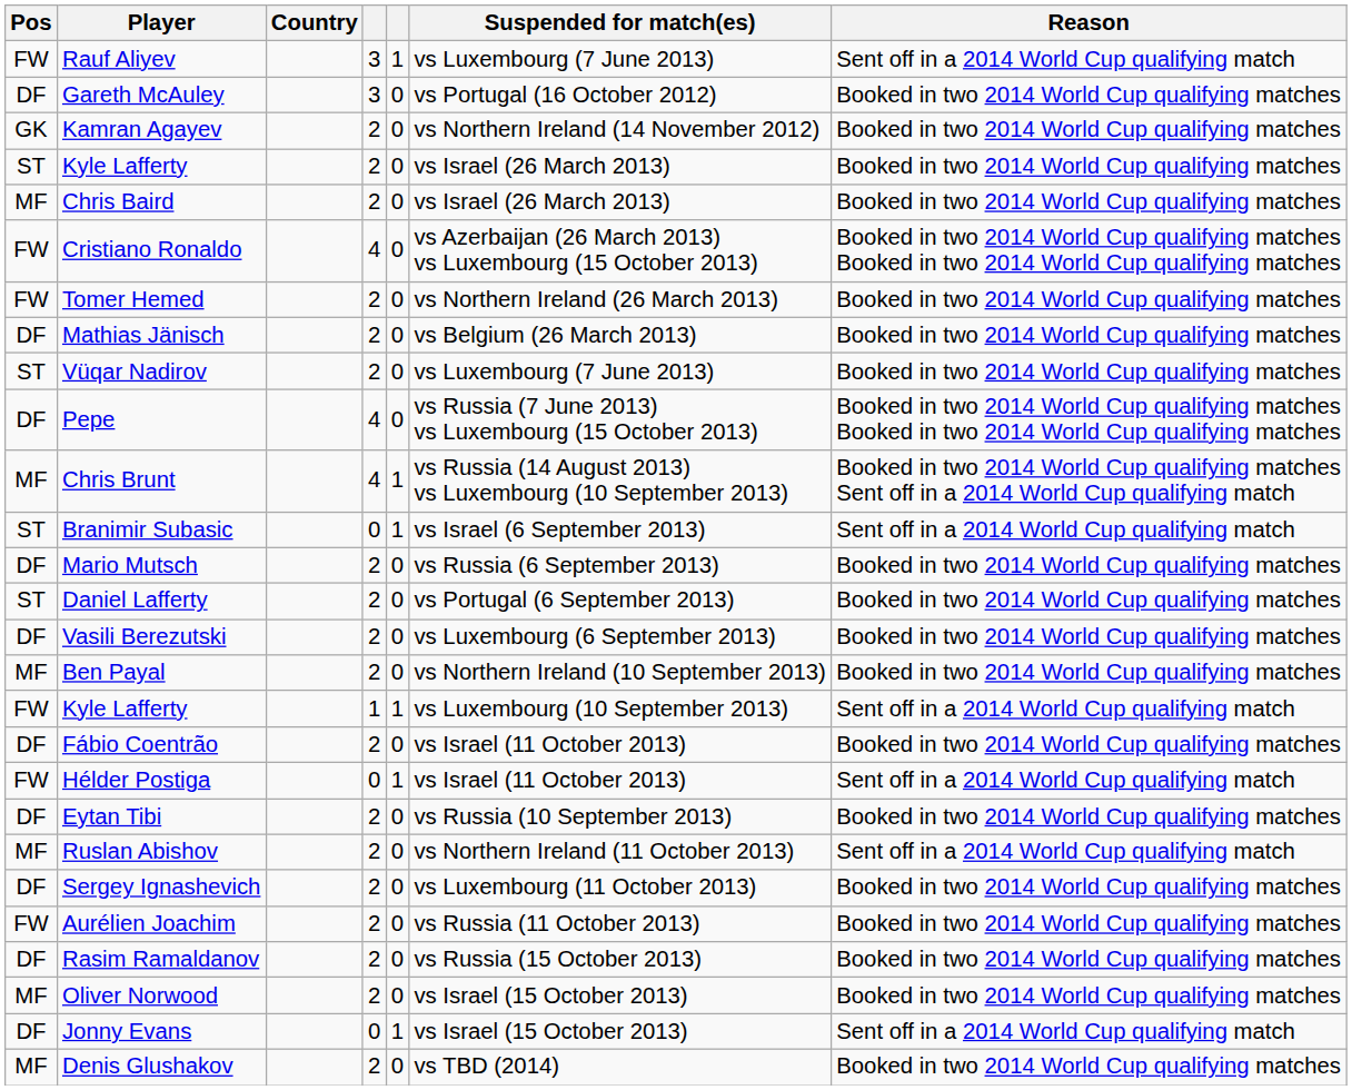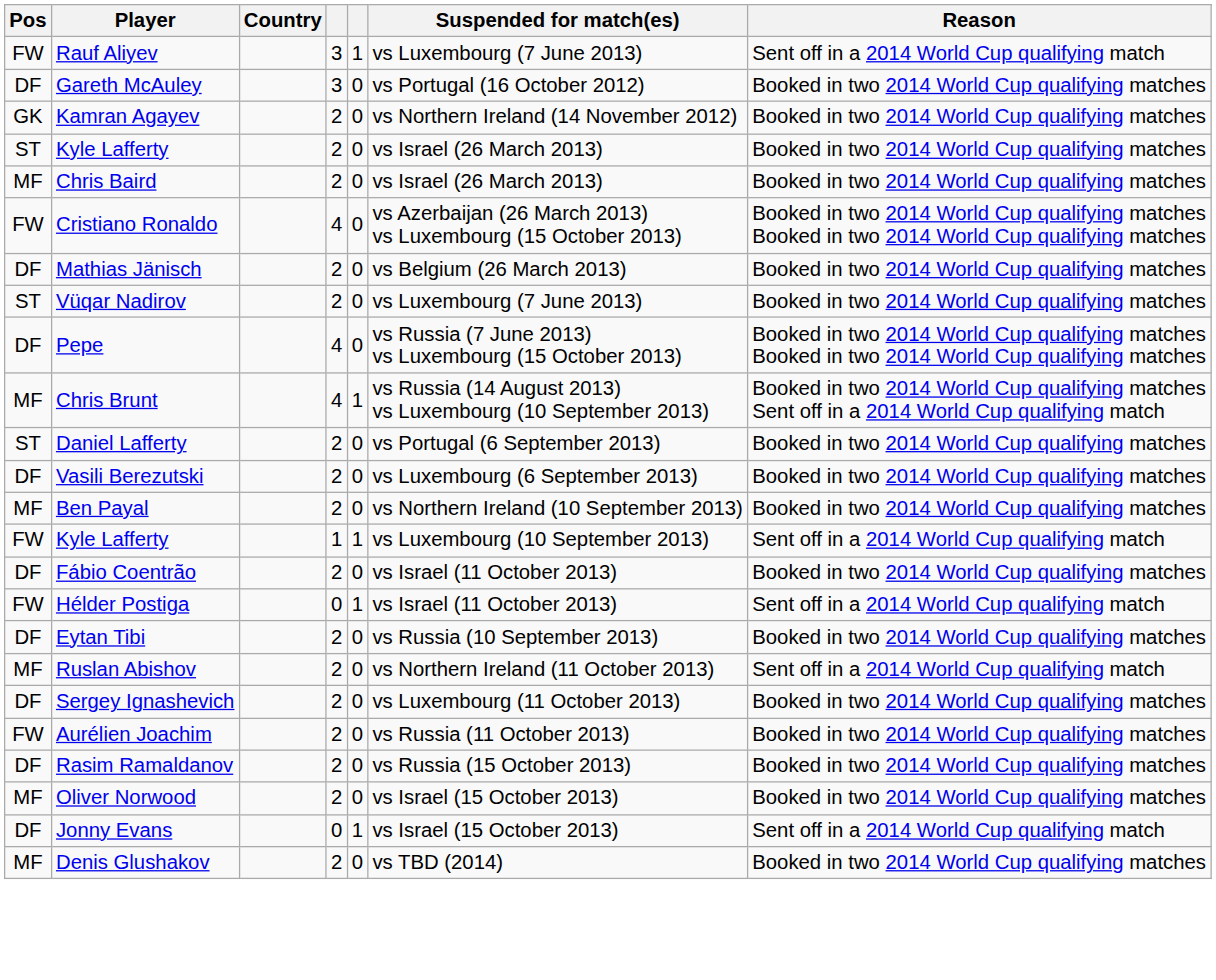 <table class="wikitable" style="text-align: center;">
 <tr>
 <th>Pos</th>
 <th>Player</th>
 <th>Country</th>
 <th></th>
 <th></th>
 <th>Suspended for match(es)</th>
 <th>Reason</th>
 </tr>
 <tr>
 <td>FW</td>
 <td align="left"><a href='#'>Rauf Aliyev</a></td>
 <td align="left"></td>
 <td>3</td>
 <td>1</td>
 <td align="left">vs Luxembourg (7 June 2013)</td>
 <td align="left">Sent off in a <a href='#'>2014 World Cup qualifying</a> match</td>
 </tr>
 <tr>
 <td>DF</td>
 <td align="left"><a href='#'>Gareth McAuley</a></td>
 <td align="left"></td>
 <td>3</td>
 <td>0</td>
 <td align="left">vs Portugal (16 October 2012)</td>
 <td align="left">Booked in two <a href='#'>2014 World Cup qualifying</a> matches</td>
 </tr>
 <tr>
 <td>GK</td>
 <td align="left"><a href='#'>Kamran Agayev</a></td>
 <td align="left"></td>
 <td>2</td>
 <td>0</td>
 <td align="left">vs Northern Ireland (14 November 2012)</td>
 <td align="left">Booked in two <a href='#'>2014 World Cup qualifying</a> matches</td>
 </tr>
 <tr>
 <td>ST</td>
 <td align="left"><a href='#'>Kyle Lafferty</a></td>
 <td align="left"></td>
 <td>2</td>
 <td>0</td>
 <td align="left">vs Israel (26 March 2013)</td>
 <td align="left">Booked in two <a href='#'>2014 World Cup qualifying</a> matches</td>
 </tr>
 <tr>
 <td>MF</td>
 <td align="left"><a href='#'>Chris Baird</a></td>
 <td align="left"></td>
 <td>2</td>
 <td>0</td>
 <td align="left">vs Israel (26 March 2013)</td>
 <td align="left">Booked in two <a href='#'>2014 World Cup qualifying</a> matches</td>
 </tr>
 <tr>
 <td>FW</td>
 <td align="left"><a href='#'>Cristiano Ronaldo</a></td>
 <td align="left"></td>
 <td>4</td>
 <td>0</td>
 <td align="left">vs Azerbaijan (26 March 2013)<br>vs Luxembourg (15 October 2013)</td>
 <td align="left">Booked in two <a href='#'>2014 World Cup qualifying</a> matches<br>Booked in two <a href='#'>2014 World Cup qualifying</a> matches</td>
 </tr>
 <tr>
-<td>FW</td>
-<td align="left"><a href='#'>Tomer Hemed</a></td>
-<td align="left"></td>
-<td>2</td>
-<td>0</td>
-<td align="left">vs Northern Ireland (26 March 2013)</td>
-<td align="left">Booked in two <a href='#'>2014 World Cup qualifying</a> matches</td>
-</tr>
-<tr>
 <td>DF</td>
 <td align="left"><a href='#'>Mathias Jänisch</a></td>
 <td align="left"></td>
 <td>2</td>
 <td>0</td>
 <td align="left">vs Belgium (26 March 2013)</td>
 <td align="left">Booked in two <a href='#'>2014 World Cup qualifying</a> matches</td>
 </tr>
 <tr>
 <td>ST</td>
 <td align="left"><a href='#'>Vüqar Nadirov</a></td>
 <td align="left"></td>
 <td>2</td>
 <td>0</td>
 <td align="left">vs Luxembourg (7 June 2013)</td>
 <td align="left">Booked in two <a href='#'>2014 World Cup qualifying</a> matches</td>
 </tr>
 <tr>
 <td>DF</td>
 <td align="left"><a href='#'>Pepe</a></td>
 <td align="left"></td>
 <td>4</td>
 <td>0</td>
 <td align="left">vs Russia (7 June 2013)<br>vs Luxembourg (15 October 2013)</td>
 <td align="left">Booked in two <a href='#'>2014 World Cup qualifying</a> matches<br>Booked in two <a href='#'>2014 World Cup qualifying</a> matches</td>
 </tr>
 <tr>
 <td>MF</td>
 <td align="left"><a href='#'>Chris Brunt</a></td>
 <td align="left"></td>
 <td>4</td>
 <td>1</td>
 <td align="left">vs Russia (14 August 2013)<br>vs Luxembourg (10 September 2013)</td>
 <td align="left">Booked in two <a href='#'>2014 World Cup qualifying</a> matches<br>Sent off in a <a href='#'>2014 World Cup qualifying</a> match</td>
-</tr>
-<tr>
-<td>ST</td>
-<td align="left"><a href='#'>Branimir Subasic</a></td>
-<td align="left"></td>
-<td>0</td>
-<td>1</td>
-<td align="left">vs Israel (6 September 2013)</td>
-<td align="left">Sent off in a <a href='#'>2014 World Cup qualifying</a> match</td>
-</tr>
-<tr>
-<td>DF</td>
-<td align="left"><a href='#'>Mario Mutsch</a></td>
-<td align="left"></td>
-<td>2</td>
-<td>0</td>
-<td align="left">vs Russia (6 September 2013)</td>
-<td align="left">Booked in two <a href='#'>2014 World Cup qualifying</a> matches</td>
 </tr>
 <tr>
 <td>ST</td>
 <td align="left"><a href='#'>Daniel Lafferty</a></td>
 <td align="left"></td>
 <td>2</td>
 <td>0</td>
 <td align="left">vs Portugal (6 September 2013)</td>
 <td align="left">Booked in two <a href='#'>2014 World Cup qualifying</a> matches</td>
 </tr>
 <tr>
 <td>DF</td>
 <td align="left"><a href='#'>Vasili Berezutski</a></td>
 <td align="left"></td>
 <td>2</td>
 <td>0</td>
 <td align="left">vs Luxembourg (6 September 2013)</td>
 <td align="left">Booked in two <a href='#'>2014 World Cup qualifying</a> matches</td>
 </tr>
 <tr>
 <td>MF</td>
 <td align="left"><a href='#'>Ben Payal</a></td>
 <td align="left"></td>
 <td>2</td>
 <td>0</td>
 <td align="left">vs Northern Ireland (10 September 2013)</td>
 <td align="left">Booked in two <a href='#'>2014 World Cup qualifying</a> matches</td>
 </tr>
 <tr>
 <td>FW</td>
 <td align="left"><a href='#'>Kyle Lafferty</a></td>
 <td align="left"></td>
 <td>1</td>
 <td>1</td>
 <td align="left">vs Luxembourg (10 September 2013)</td>
 <td align="left">Sent off in a <a href='#'>2014 World Cup qualifying</a> match</td>
 </tr>
 <tr>
 <td>DF</td>
 <td align="left"><a href='#'>Fábio Coentrão</a></td>
 <td align="left"></td>
 <td>2</td>
 <td>0</td>
 <td align="left">vs Israel (11 October 2013)</td>
 <td align="left">Booked in two <a href='#'>2014 World Cup qualifying</a> matches</td>
 </tr>
 <tr>
 <td>FW</td>
 <td align="left"><a href='#'>Hélder Postiga</a></td>
 <td align="left"></td>
 <td>0</td>
 <td>1</td>
 <td align="left">vs Israel (11 October 2013)</td>
 <td align="left">Sent off in a <a href='#'>2014 World Cup qualifying</a> match</td>
 </tr>
 <tr>
 <td>DF</td>
 <td align="left"><a href='#'>Eytan Tibi</a></td>
 <td align="left"></td>
 <td>2</td>
 <td>0</td>
 <td align="left">vs Russia (10 September 2013)</td>
 <td align="left">Booked in two <a href='#'>2014 World Cup qualifying</a> matches</td>
 </tr>
 <tr>
 <td>MF</td>
 <td align="left"><a href='#'>Ruslan Abishov</a></td>
 <td align="left"></td>
 <td>2</td>
 <td>0</td>
 <td align="left">vs Northern Ireland (11 October 2013)</td>
 <td align="left">Sent off in a <a href='#'>2014 World Cup qualifying</a> match</td>
 </tr>
 <tr>
 <td>DF</td>
 <td align="left"><a href='#'>Sergey Ignashevich</a></td>
 <td align="left"></td>
 <td>2</td>
 <td>0</td>
 <td align="left">vs Luxembourg (11 October 2013)</td>
 <td align="left">Booked in two <a href='#'>2014 World Cup qualifying</a> matches</td>
 </tr>
 <tr>
 <td>FW</td>
 <td align="left"><a href='#'>Aurélien Joachim</a></td>
 <td align="left"></td>
 <td>2</td>
 <td>0</td>
 <td align="left">vs Russia (11 October 2013)</td>
 <td align="left">Booked in two <a href='#'>2014 World Cup qualifying</a> matches</td>
 </tr>
 <tr>
 <td>DF</td>
 <td align="left"><a href='#'>Rasim Ramaldanov</a></td>
 <td align="left"></td>
 <td>2</td>
 <td>0</td>
 <td align="left">vs Russia (15 October 2013)</td>
 <td align="left">Booked in two <a href='#'>2014 World Cup qualifying</a> matches</td>
 </tr>
 <tr>
 <td>MF</td>
 <td align="left"><a href='#'>Oliver Norwood</a></td>
 <td align="left"></td>
 <td>2</td>
 <td>0</td>
 <td align="left">vs Israel (15 October 2013)</td>
 <td align="left">Booked in two <a href='#'>2014 World Cup qualifying</a> matches</td>
 </tr>
 <tr>
 <td>DF</td>
 <td align="left"><a href='#'>Jonny Evans</a></td>
 <td align="left"></td>
 <td>0</td>
 <td>1</td>
 <td align="left">vs Israel (15 October 2013)</td>
 <td align="left">Sent off in a <a href='#'>2014 World Cup qualifying</a> match</td>
 </tr>
 <tr>
 <td>MF</td>
 <td align="left"><a href='#'>Denis Glushakov</a></td>
 <td align="left"></td>
 <td>2</td>
 <td>0</td>
 <td align="left">vs TBD (2014)</td>
 <td align="left">Booked in two <a href='#'>2014 World Cup qualifying</a> matches</td>
 </tr>
 </table>
